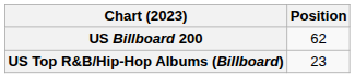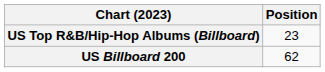 <table class="wikitable sortable plainrowheaders" style="text-align:center">
 <tr>
 <th scope="col">Chart (2023)</th>
 <th scope="col">Position</th>
 </tr>
 <tr>
+<th scope="row">US Top R&B/Hip-Hop Albums (<em>Billboard</em>)</th>
+<td>23</td>
+</tr>
+<tr>
 <th scope="row">US <em>Billboard</em> 200</th>
 <td>62</td>
 </tr>
-<tr>
-<th scope="row">US Top R&B/Hip-Hop Albums (<em>Billboard</em>)</th>
-<td>23</td>
-</tr>
 </table>
